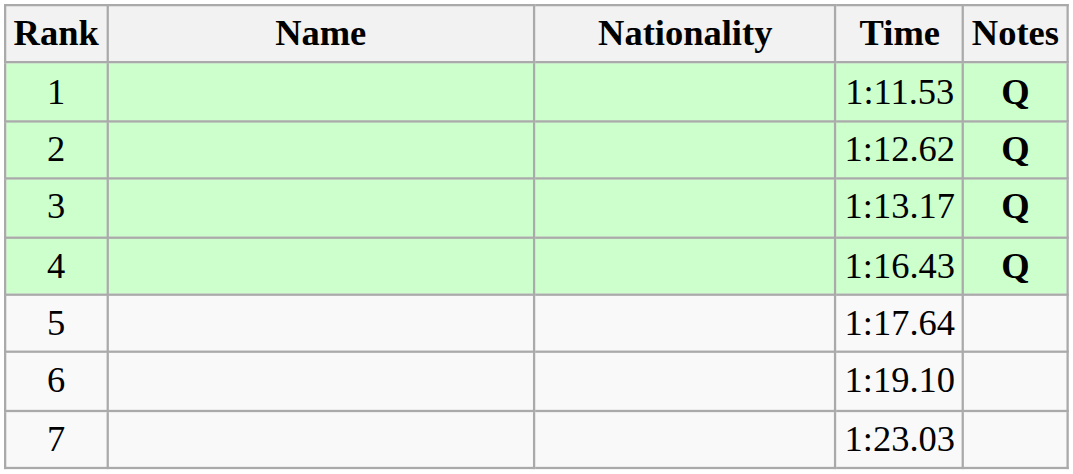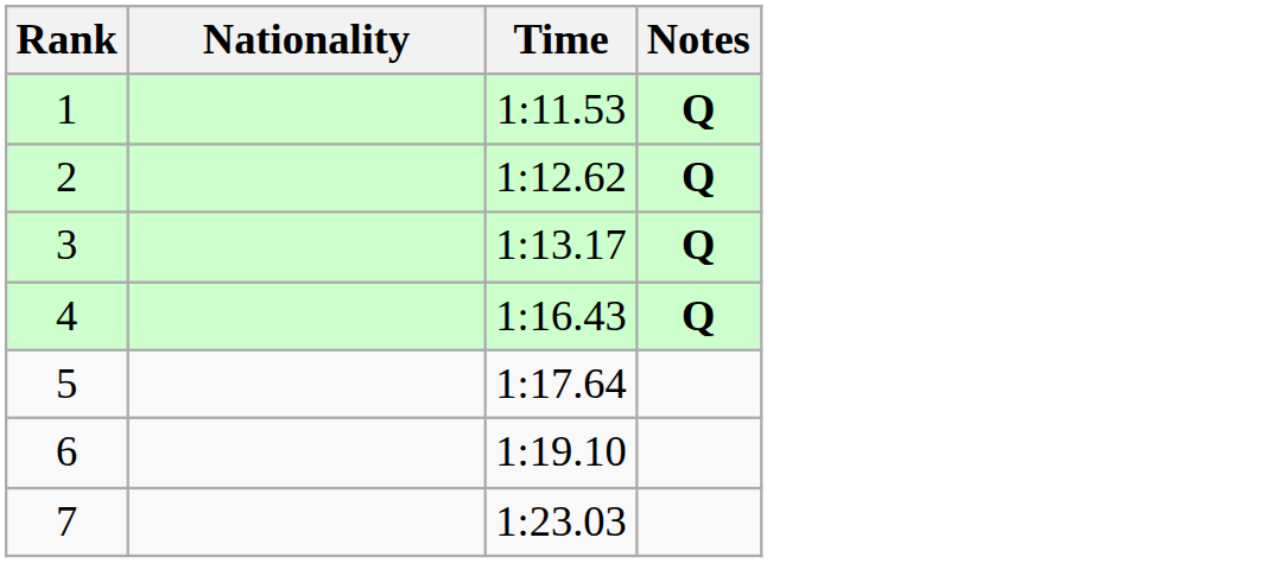 <table class="wikitable sortable" style="text-align:center">
 <tr>
 <th>Rank</th>
-<th style="width:180px">Name</th>
 <th style="width:125px">Nationality</th>
 <th>Time</th>
 <th>Notes</th>
 </tr>
 <tr style="background:#cfc;">
 <td>1</td>
 <td style="text-align:left;"></td>
-<td style="text-align:left;"></td>
 <td>1:11.53</td>
 <td><strong>Q</strong></td>
 </tr>
 <tr style="background:#cfc;">
 <td>2</td>
-<td style="text-align:left;"></td>
 <td style="text-align:left;"></td>
 <td>1:12.62</td>
 <td><strong>Q</strong></td>
 </tr>
 <tr style="background:#cfc;">
 <td>3</td>
 <td style="text-align:left;"></td>
-<td style="text-align:left;"></td>
 <td>1:13.17</td>
 <td><strong>Q</strong></td>
 </tr>
 <tr style="background:#cfc;">
 <td>4</td>
-<td style="text-align:left;"></td>
 <td style="text-align:left;"></td>
 <td>1:16.43</td>
 <td><strong>Q</strong></td>
 </tr>
 <tr>
 <td>5</td>
 <td style="text-align:left;"></td>
-<td style="text-align:left;"></td>
 <td>1:17.64</td>
 <td></td>
 </tr>
 <tr>
 <td>6</td>
-<td style="text-align:left;"></td>
 <td style="text-align:left;"></td>
 <td>1:19.10</td>
 <td></td>
 </tr>
 <tr>
 <td>7</td>
 <td style="text-align:left;"></td>
-<td style="text-align:left;"></td>
 <td>1:23.03</td>
 <td></td>
 </tr>
 </table>
